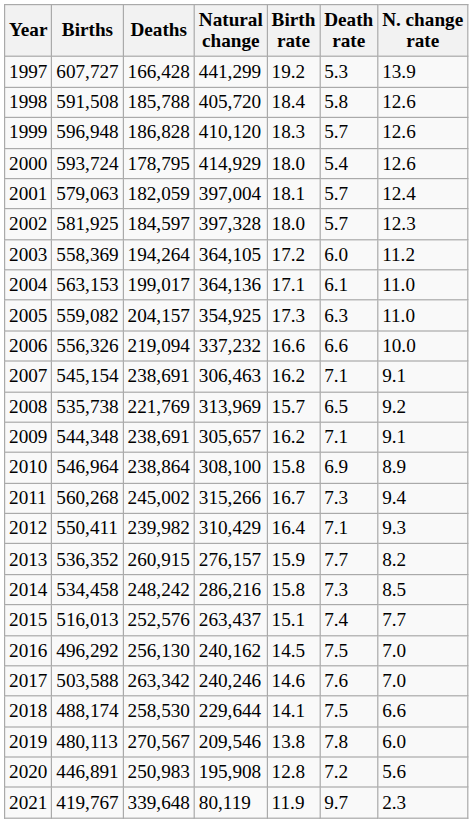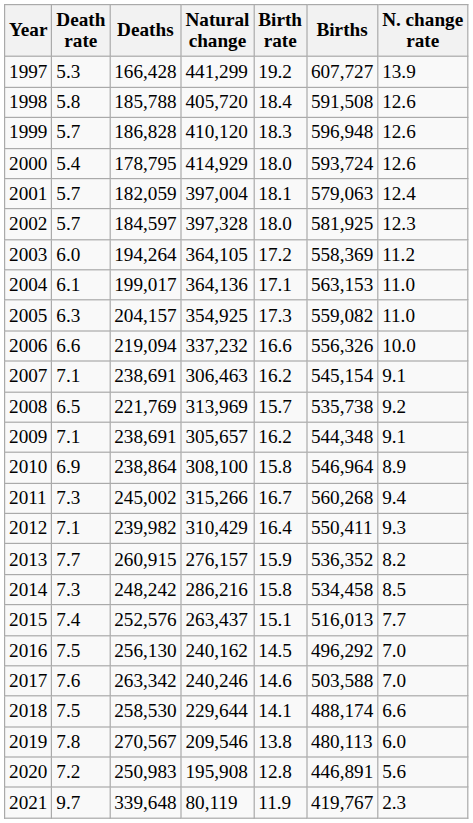 <table class="wikitable sortable">
 <tr>
 <th>Year</th>
-<th>Births</th>
+<th>Death<br>rate</th>
 <th>Deaths</th>
 <th>Natural<br>change</th>
 <th>Birth<br>rate</th>
-<th>Death<br>rate</th>
+<th>Births</th>
 <th>N. change<br>rate</th>
 </tr>
 <tr>
 <td>1997</td>
-<td>607,727</td>
+<td>5.3</td>
 <td>166,428</td>
 <td>441,299</td>
 <td>19.2</td>
-<td>5.3</td>
+<td>607,727</td>
 <td>13.9</td>
 </tr>
 <tr>
 <td>1998</td>
-<td>591,508</td>
+<td>5.8</td>
 <td>185,788</td>
 <td>405,720</td>
 <td>18.4</td>
-<td>5.8</td>
+<td>591,508</td>
 <td>12.6</td>
 </tr>
 <tr>
 <td>1999</td>
-<td>596,948</td>
+<td>5.7</td>
 <td>186,828</td>
 <td>410,120</td>
 <td>18.3</td>
-<td>5.7</td>
+<td>596,948</td>
 <td>12.6</td>
 </tr>
 <tr>
 <td>2000</td>
-<td>593,724</td>
+<td>5.4</td>
 <td>178,795</td>
 <td>414,929</td>
 <td>18.0</td>
-<td>5.4</td>
+<td>593,724</td>
 <td>12.6</td>
 </tr>
 <tr>
 <td>2001</td>
-<td>579,063</td>
+<td>5.7</td>
 <td>182,059</td>
 <td>397,004</td>
 <td>18.1</td>
-<td>5.7</td>
+<td>579,063</td>
 <td>12.4</td>
 </tr>
 <tr>
 <td>2002</td>
-<td>581,925</td>
+<td>5.7</td>
 <td>184,597</td>
 <td>397,328</td>
 <td>18.0</td>
-<td>5.7</td>
+<td>581,925</td>
 <td>12.3</td>
 </tr>
 <tr>
 <td>2003</td>
-<td>558,369</td>
+<td>6.0</td>
 <td>194,264</td>
 <td>364,105</td>
 <td>17.2</td>
-<td>6.0</td>
+<td>558,369</td>
 <td>11.2</td>
 </tr>
 <tr>
 <td>2004</td>
-<td>563,153</td>
+<td>6.1</td>
 <td>199,017</td>
 <td>364,136</td>
 <td>17.1</td>
-<td>6.1</td>
+<td>563,153</td>
 <td>11.0</td>
 </tr>
 <tr>
 <td>2005</td>
-<td>559,082</td>
+<td>6.3</td>
 <td>204,157</td>
 <td>354,925</td>
 <td>17.3</td>
-<td>6.3</td>
+<td>559,082</td>
 <td>11.0</td>
 </tr>
 <tr>
 <td>2006</td>
-<td>556,326</td>
+<td>6.6</td>
 <td>219,094</td>
 <td>337,232</td>
 <td>16.6</td>
-<td>6.6</td>
+<td>556,326</td>
 <td>10.0</td>
 </tr>
 <tr>
 <td>2007</td>
-<td>545,154</td>
+<td>7.1</td>
 <td>238,691</td>
 <td>306,463</td>
 <td>16.2</td>
-<td>7.1</td>
+<td>545,154</td>
 <td>9.1</td>
 </tr>
 <tr>
 <td>2008</td>
-<td>535,738</td>
+<td>6.5</td>
 <td>221,769</td>
 <td>313,969</td>
 <td>15.7</td>
-<td>6.5</td>
+<td>535,738</td>
 <td>9.2</td>
 </tr>
 <tr>
 <td>2009</td>
-<td>544,348</td>
+<td>7.1</td>
 <td>238,691</td>
 <td>305,657</td>
 <td>16.2</td>
-<td>7.1</td>
+<td>544,348</td>
 <td>9.1</td>
 </tr>
 <tr>
 <td>2010</td>
-<td>546,964</td>
+<td>6.9</td>
 <td>238,864</td>
 <td>308,100</td>
 <td>15.8</td>
-<td>6.9</td>
+<td>546,964</td>
 <td>8.9</td>
 </tr>
 <tr>
 <td>2011</td>
-<td>560,268</td>
+<td>7.3</td>
 <td>245,002</td>
 <td>315,266</td>
 <td>16.7</td>
-<td>7.3</td>
+<td>560,268</td>
 <td>9.4</td>
 </tr>
 <tr>
 <td>2012</td>
-<td>550,411</td>
+<td>7.1</td>
 <td>239,982</td>
 <td>310,429</td>
 <td>16.4</td>
-<td>7.1</td>
+<td>550,411</td>
 <td>9.3</td>
 </tr>
 <tr>
 <td>2013</td>
-<td>536,352</td>
+<td>7.7</td>
 <td>260,915</td>
 <td>276,157</td>
 <td>15.9</td>
-<td>7.7</td>
+<td>536,352</td>
 <td>8.2</td>
 </tr>
 <tr>
 <td>2014</td>
-<td>534,458</td>
+<td>7.3</td>
 <td>248,242</td>
 <td>286,216</td>
 <td>15.8</td>
-<td>7.3</td>
+<td>534,458</td>
 <td>8.5</td>
 </tr>
 <tr>
 <td>2015</td>
-<td>516,013</td>
+<td>7.4</td>
 <td>252,576</td>
 <td>263,437</td>
 <td>15.1</td>
-<td>7.4</td>
+<td>516,013</td>
 <td>7.7</td>
 </tr>
 <tr>
 <td>2016</td>
-<td>496,292</td>
+<td>7.5</td>
 <td>256,130</td>
 <td>240,162</td>
 <td>14.5</td>
-<td>7.5</td>
+<td>496,292</td>
 <td>7.0</td>
 </tr>
 <tr>
 <td>2017</td>
-<td>503,588</td>
+<td>7.6</td>
 <td>263,342</td>
 <td>240,246</td>
 <td>14.6</td>
-<td>7.6</td>
+<td>503,588</td>
 <td>7.0</td>
 </tr>
 <tr>
 <td>2018</td>
-<td>488,174</td>
+<td>7.5</td>
 <td>258,530</td>
 <td>229,644</td>
 <td>14.1</td>
-<td>7.5</td>
+<td>488,174</td>
 <td>6.6</td>
 </tr>
 <tr>
 <td>2019</td>
-<td>480,113</td>
+<td>7.8</td>
 <td>270,567</td>
 <td>209,546</td>
 <td>13.8</td>
-<td>7.8</td>
+<td>480,113</td>
 <td>6.0</td>
 </tr>
 <tr>
 <td>2020</td>
-<td>446,891</td>
+<td>7.2</td>
 <td>250,983</td>
 <td>195,908</td>
 <td>12.8</td>
-<td>7.2</td>
+<td>446,891</td>
 <td>5.6</td>
 </tr>
 <tr>
 <td>2021</td>
-<td>419,767</td>
+<td>9.7</td>
 <td>339,648</td>
 <td>80,119</td>
 <td>11.9</td>
-<td>9.7</td>
+<td>419,767</td>
 <td>2.3</td>
 </tr>
 </table>
